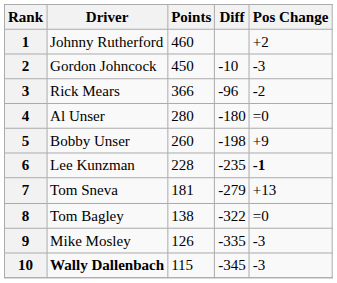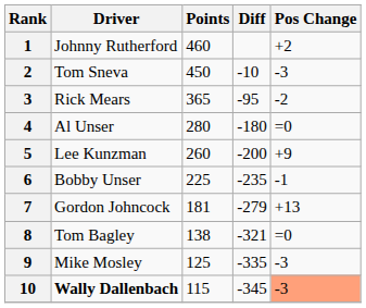 <table class="wikitable" style="font-size:95%;">
 <tr>
 <th>Rank</th>
 <th>Driver</th>
 <th>Points</th>
 <th>Diff</th>
 <th>Pos Change</th>
 </tr>
 <tr>
 <th>1</th>
 <td>Johnny Rutherford</td>
 <td>460</td>
 <td></td>
 <td>+2</td>
 </tr>
 <tr>
 <th>2</th>
-<td>Gordon Johncock</td>
+<td>Tom Sneva</td>
 <td>450</td>
 <td>-10</td>
 <td>-3</td>
 </tr>
 <tr>
 <th>3</th>
 <td>Rick Mears</td>
-<td>366</td>
-<td>-96</td>
+<td>365</td>
+<td>-95</td>
 <td>-2</td>
 </tr>
 <tr>
 <th>4</th>
 <td>Al Unser</td>
 <td>280</td>
 <td>-180</td>
 <td>=0</td>
 </tr>
 <tr>
 <th>5</th>
-<td>Bobby Unser</td>
+<td>Lee Kunzman</td>
 <td>260</td>
-<td>-198</td>
+<td>-200</td>
 <td>+9</td>
 </tr>
 <tr>
 <th>6</th>
-<td>Lee Kunzman</td>
-<td>228</td>
+<td>Bobby Unser</td>
+<td>225</td>
 <td>-235</td>
-<td><strong>-1</strong></td>
+<td>-1</td>
 </tr>
 <tr>
 <th>7</th>
-<td>Tom Sneva</td>
+<td>Gordon Johncock</td>
 <td>181</td>
 <td>-279</td>
 <td>+13</td>
 </tr>
 <tr>
 <th>8</th>
 <td>Tom Bagley</td>
 <td>138</td>
-<td>-322</td>
+<td>-321</td>
 <td>=0</td>
 </tr>
 <tr>
 <th>9</th>
 <td>Mike Mosley</td>
-<td>126</td>
+<td>125</td>
 <td>-335</td>
 <td>-3</td>
 </tr>
 <tr>
 <th>10</th>
 <td><strong>Wally Dallenbach</strong></td>
 <td>115</td>
 <td>-345</td>
-<td>-3</td>
+<td style="background: lightsalmon;">-3</td>
 </tr>
 <tr>
 </tr>
 </table>
